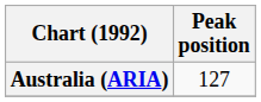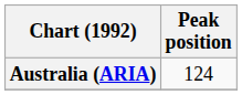 <table class="wikitable sortable plainrowheaders" style="text-align:center">
 <tr>
 <th>Chart (1992)</th>
 <th>Peak<br>position</th>
 </tr>
 <tr>
 <th scope="row">Australia (<a href='#'>ARIA</a>)</th>
-<td align="center">127</td>
+<td align="center">124</td>
 </tr>
 <tr>
 </tr>
 </table>
